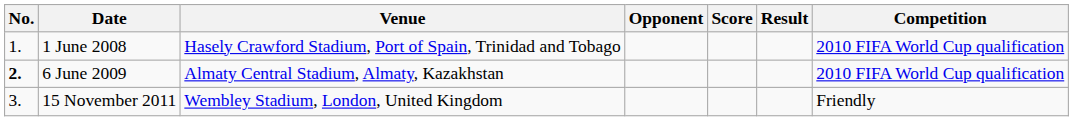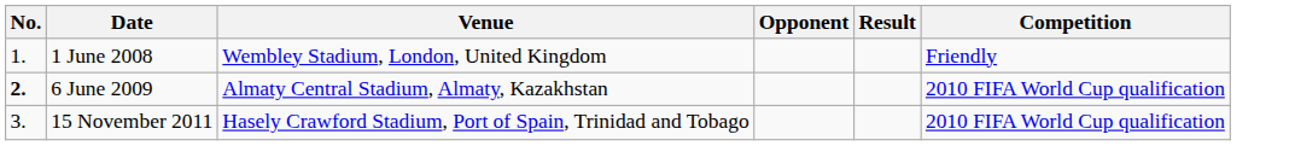 <table class="wikitable plainrowheaders sortable">
 <tr>
 <th scope=col>No.</th>
 <th scope=col>Date</th>
 <th scope=col>Venue</th>
 <th scope=col>Opponent</th>
-<th scope=col>Score</th>
 <th scope=col>Result</th>
 <th scope=col>Competition</th>
 </tr>
 <tr>
 <td>1.</td>
 <td>1 June 2008</td>
-<td><a href='#'>Hasely Crawford Stadium</a>, <a href='#'>Port of Spain</a>, Trinidad and Tobago</td>
+<td><a href='#'>Wembley Stadium</a>, <a href='#'>London</a>, United Kingdom</td>
 <td></td>
 <td></td>
-<td></td>
-<td><a href='#'>2010 FIFA World Cup qualification</a></td>
+<td><a href='#'>Friendly</a></td>
 </tr>
 <tr>
 <td><strong>2.</strong></td>
 <td>6 June 2009</td>
 <td><a href='#'>Almaty Central Stadium</a>, <a href='#'>Almaty</a>, Kazakhstan</td>
 <td></td>
 <td></td>
-<td></td>
 <td><a href='#'>2010 FIFA World Cup qualification</a></td>
 </tr>
 <tr>
 <td>3.</td>
 <td>15 November 2011</td>
-<td><a href='#'>Wembley Stadium</a>, <a href='#'>London</a>, United Kingdom</td>
+<td><a href='#'>Hasely Crawford Stadium</a>, <a href='#'>Port of Spain</a>, Trinidad and Tobago</td>
 <td></td>
 <td></td>
-<td></td>
-<td>Friendly</td>
+<td><a href='#'>2010 FIFA World Cup qualification</a></td>
 </tr>
 </table>
